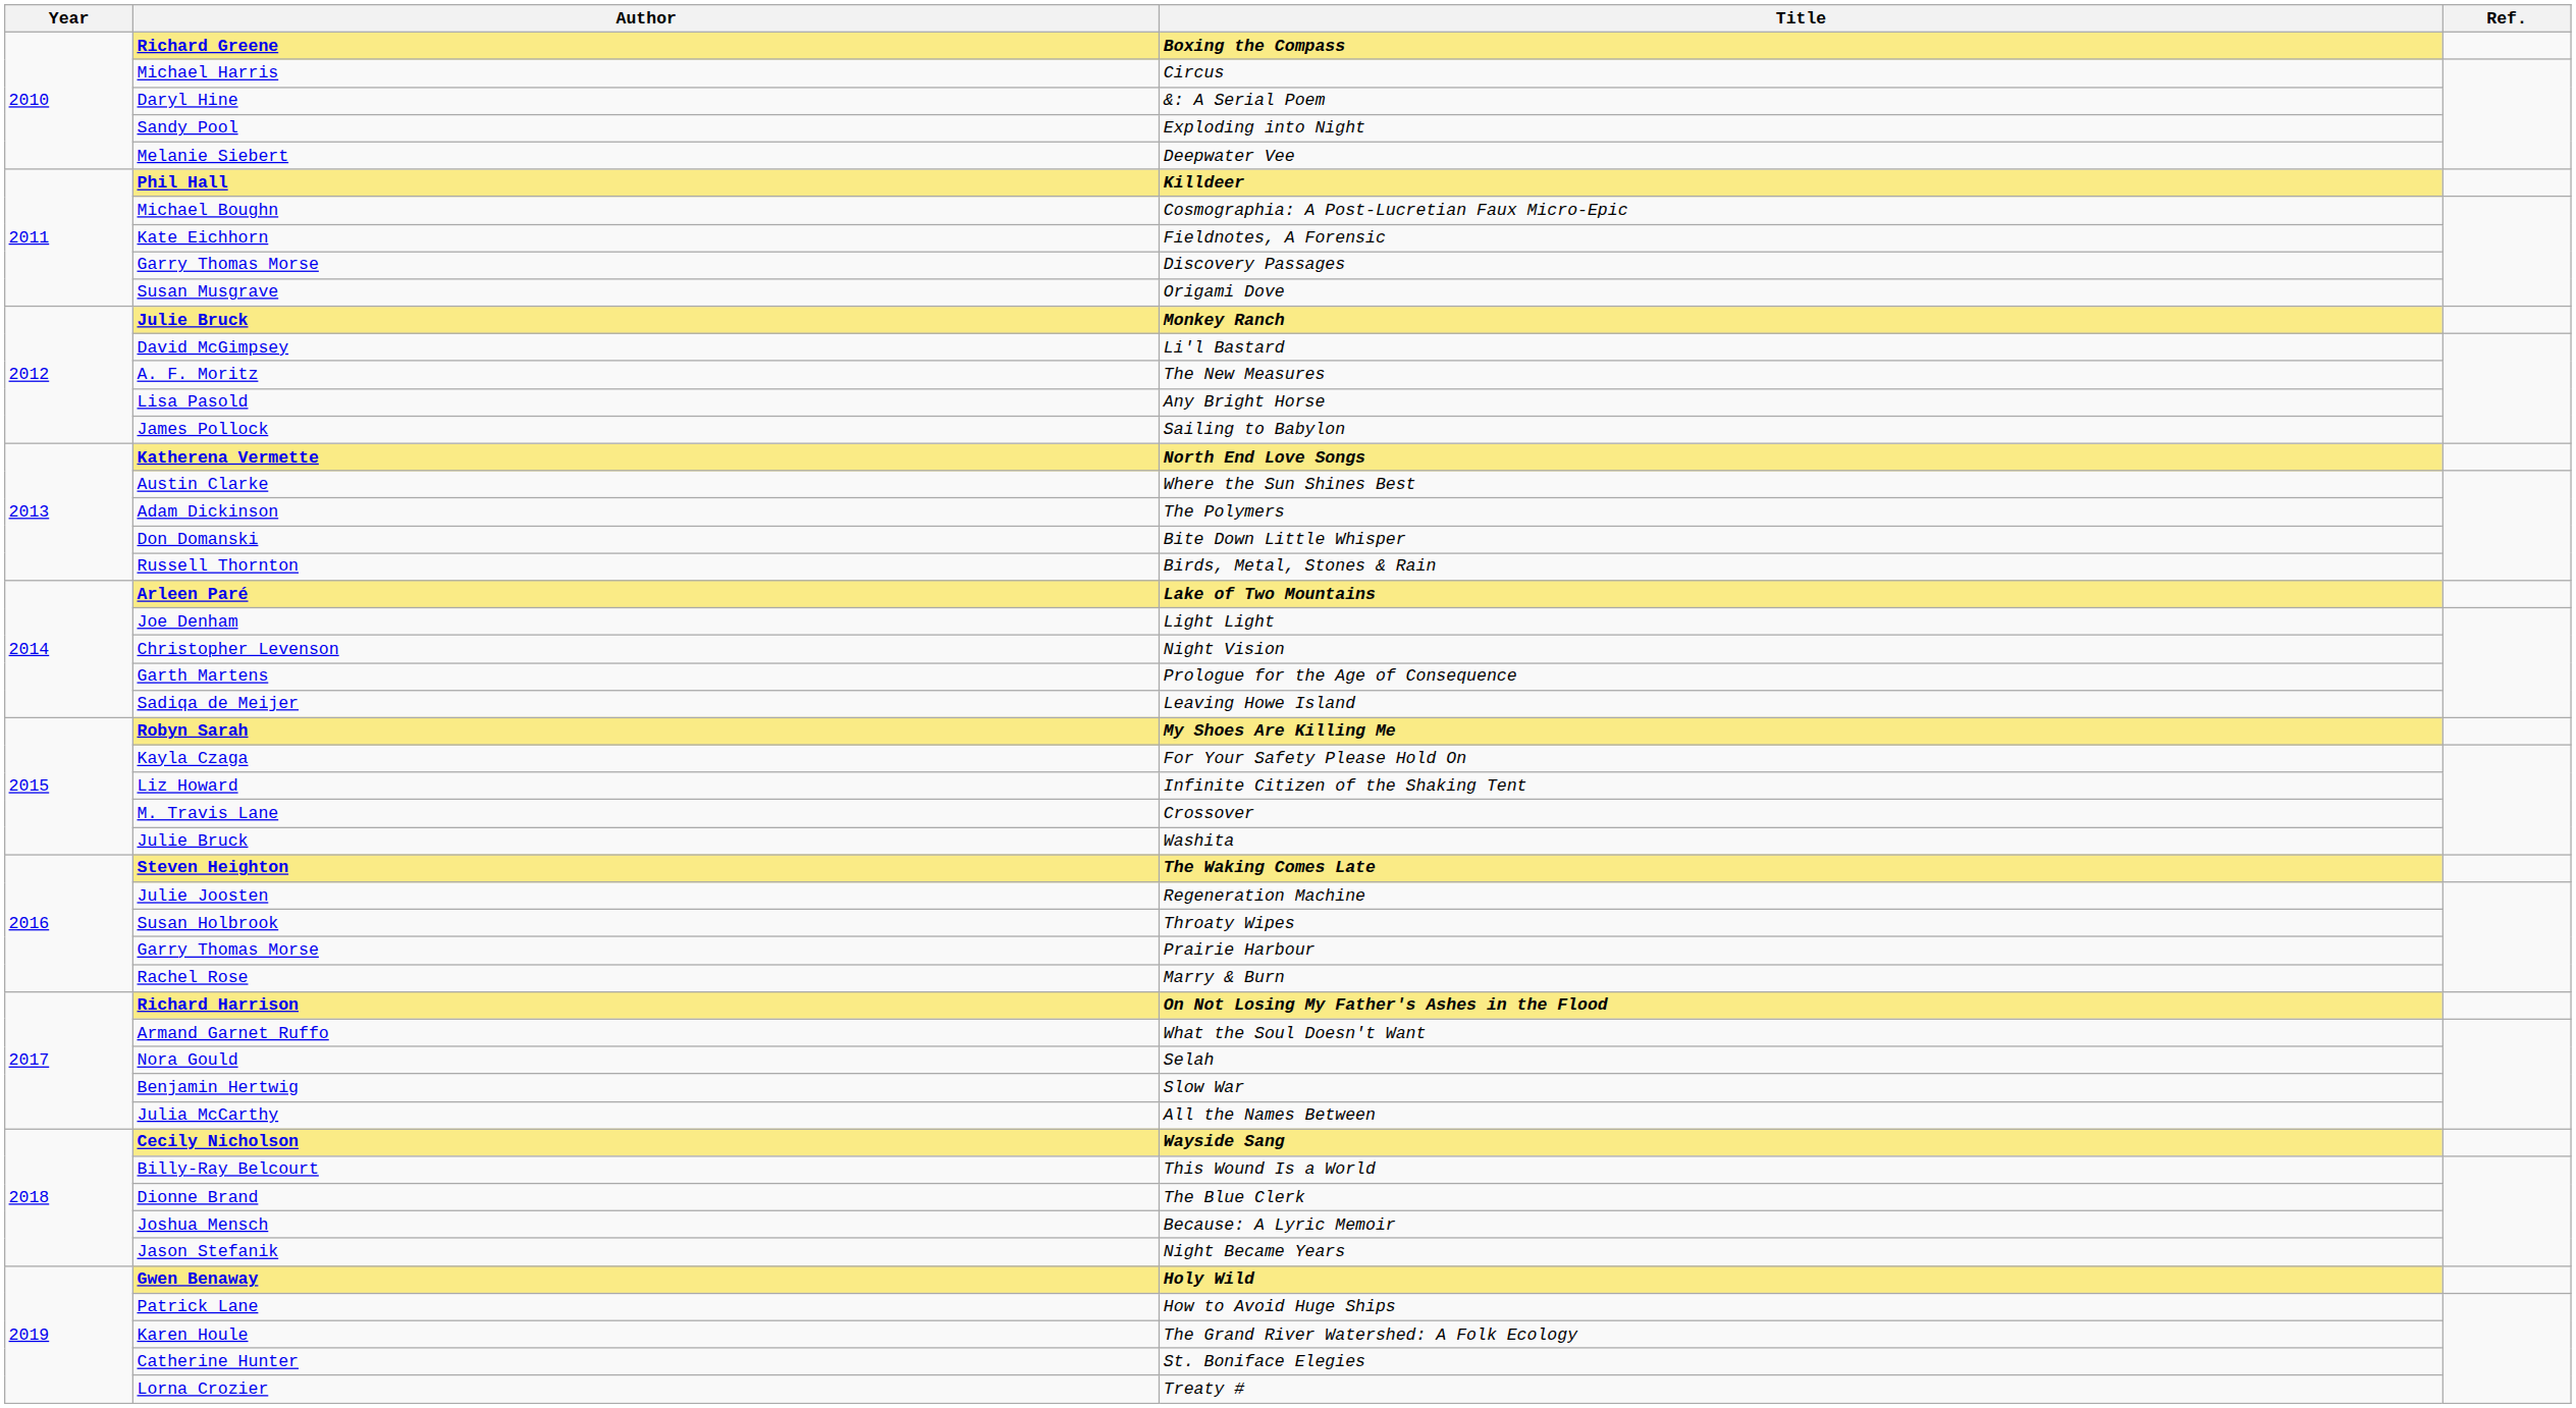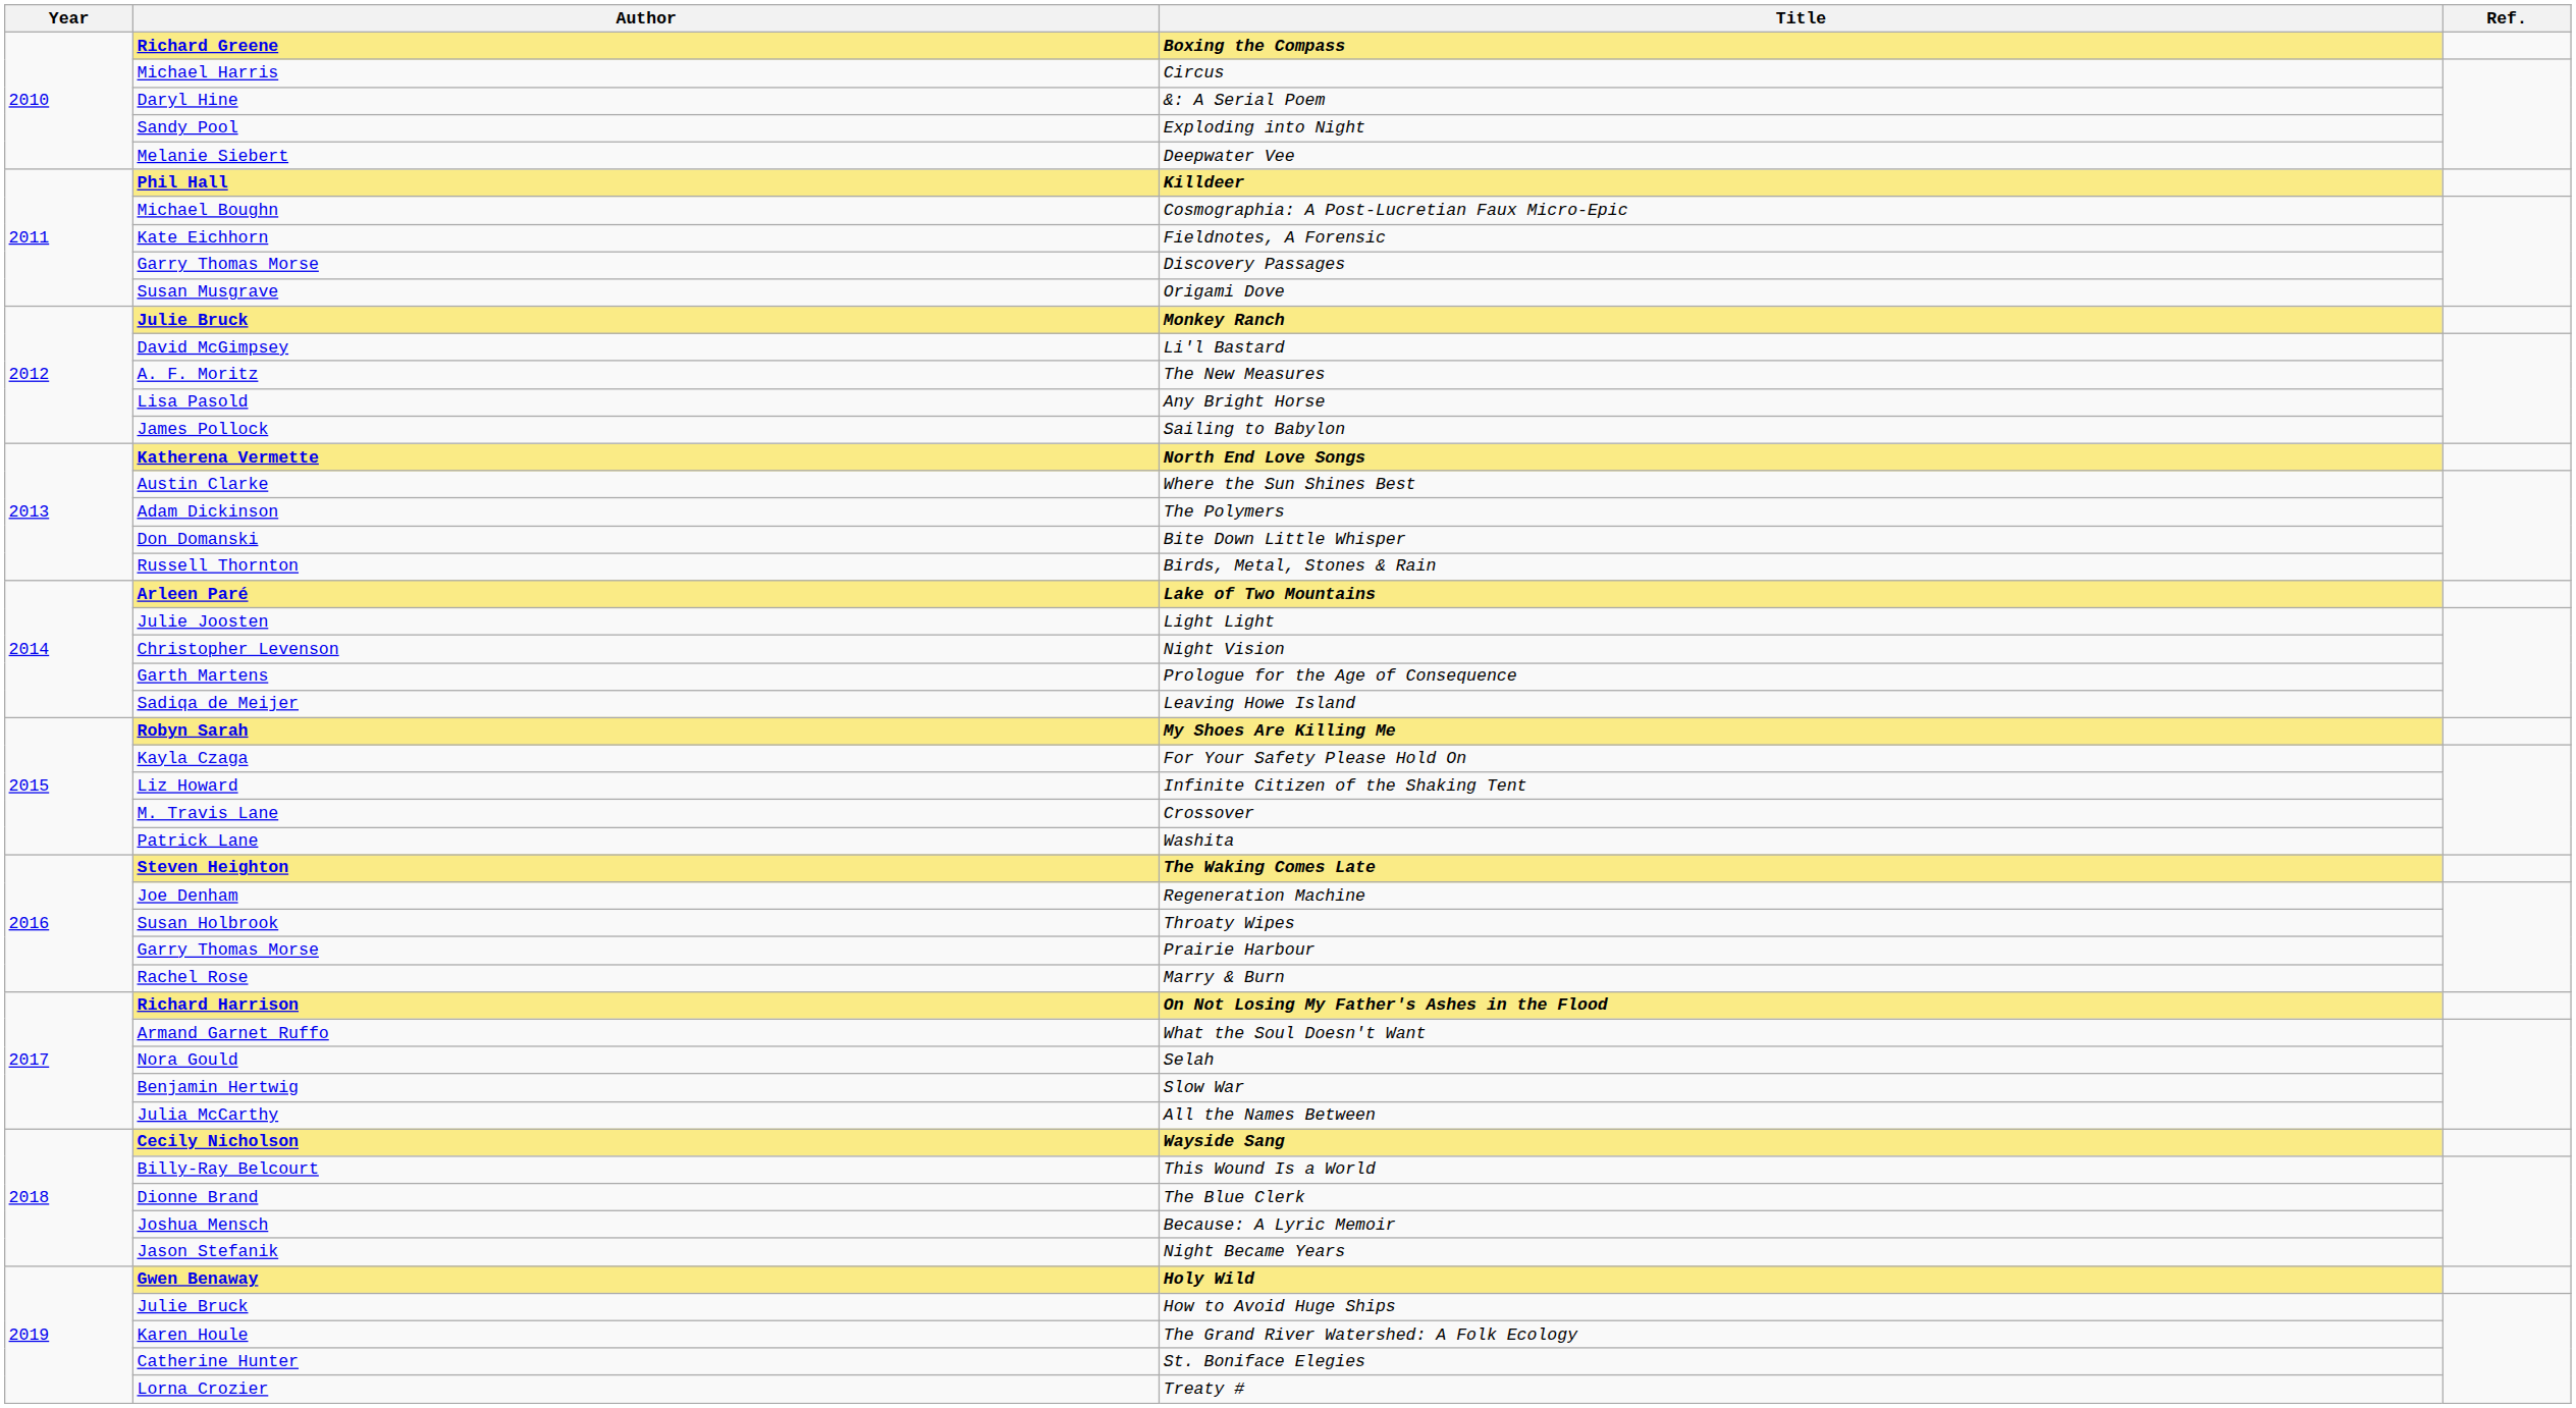 <table class="wikitable" width="100%">
 <tr>
 <th>Year</th>
 <th width="40%">Author</th>
 <th width="50%">Title</th>
 <th>Ref.</th>
 </tr>
 <tr>
 <td rowspan="5"><a href='#'>2010</a></td>
 <td style="background:#FAEB86"><strong><a href='#'>Richard Greene</a></strong></td>
 <td style="background:#FAEB86"><strong><em>Boxing the Compass</em></strong></td>
 <td></td>
 </tr>
 <tr>
 <td><a href='#'>Michael Harris</a></td>
 <td><em>Circus</em></td>
 <td rowspan=4></td>
 </tr>
 <tr>
 <td><a href='#'>Daryl Hine</a></td>
 <td><em>&: A Serial Poem</em></td>
 </tr>
 <tr>
 <td><a href='#'>Sandy Pool</a></td>
 <td><em>Exploding into Night</em></td>
 </tr>
 <tr>
 <td><a href='#'>Melanie Siebert</a></td>
 <td><em>Deepwater Vee</em></td>
 </tr>
 <tr>
 <td rowspan="5"><a href='#'>2011</a></td>
 <td style="background:#FAEB86"><strong><a href='#'>Phil Hall</a></strong></td>
 <td style="background:#FAEB86"><strong><em>Killdeer</em></strong></td>
 <td></td>
 </tr>
 <tr>
 <td><a href='#'>Michael Boughn</a></td>
 <td><em>Cosmographia: A Post-Lucretian Faux Micro-Epic</em></td>
 <td rowspan=4></td>
 </tr>
 <tr>
 <td><a href='#'>Kate Eichhorn</a></td>
 <td><em>Fieldnotes, A Forensic</em></td>
 </tr>
 <tr>
 <td><a href='#'>Garry Thomas Morse</a></td>
 <td><em>Discovery Passages</em></td>
 </tr>
 <tr>
 <td><a href='#'>Susan Musgrave</a></td>
 <td><em>Origami Dove</em></td>
 </tr>
 <tr>
 <td rowspan="5"><a href='#'>2012</a></td>
 <td style="background:#FAEB86"><strong><a href='#'>Julie Bruck</a></strong></td>
 <td style="background:#FAEB86"><strong><em>Monkey Ranch</em></strong></td>
 <td></td>
 </tr>
 <tr>
 <td><a href='#'>David McGimpsey</a></td>
 <td><em>Li'l Bastard</em></td>
 <td rowspan=4></td>
 </tr>
 <tr>
 <td><a href='#'>A. F. Moritz</a></td>
 <td><em>The New Measures</em></td>
 </tr>
 <tr>
 <td><a href='#'>Lisa Pasold</a></td>
 <td><em>Any Bright Horse</em></td>
 </tr>
 <tr>
 <td><a href='#'>James Pollock</a></td>
 <td><em>Sailing to Babylon</em></td>
 </tr>
 <tr>
 <td rowspan="5"><a href='#'>2013</a></td>
 <td style="background:#FAEB86"><strong><a href='#'>Katherena Vermette</a></strong></td>
 <td style="background:#FAEB86"><strong><em>North End Love Songs</em></strong></td>
 <td></td>
 </tr>
 <tr>
 <td><a href='#'>Austin Clarke</a></td>
 <td><em>Where the Sun Shines Best</em></td>
 <td rowspan=4></td>
 </tr>
 <tr>
 <td><a href='#'>Adam Dickinson</a></td>
 <td><em>The Polymers</em></td>
 </tr>
 <tr>
 <td><a href='#'>Don Domanski</a></td>
 <td><em>Bite Down Little Whisper</em></td>
 </tr>
 <tr>
 <td><a href='#'>Russell Thornton</a></td>
 <td><em>Birds, Metal, Stones & Rain</em></td>
 </tr>
 <tr>
 <td rowspan="5"><a href='#'>2014</a></td>
 <td style="background:#FAEB86"><strong><a href='#'>Arleen Paré</a></strong></td>
 <td style="background:#FAEB86"><strong><em>Lake of Two Mountains</em></strong></td>
 <td></td>
 </tr>
 <tr>
-<td><a href='#'>Joe Denham</a></td>
+<td><a href='#'>Julie Joosten</a></td>
 <td><em>Light Light</em></td>
 <td rowspan=4></td>
 </tr>
 <tr>
 <td><a href='#'>Christopher Levenson</a></td>
 <td><em>Night Vision</em></td>
 </tr>
 <tr>
 <td><a href='#'>Garth Martens</a></td>
 <td><em>Prologue for the Age of Consequence</em></td>
 </tr>
 <tr>
 <td><a href='#'>Sadiqa de Meijer</a></td>
 <td><em>Leaving Howe Island</em></td>
 </tr>
 <tr>
 <td rowspan="5"><a href='#'>2015</a></td>
 <td style="background:#FAEB86"><strong><a href='#'>Robyn Sarah</a></strong></td>
 <td style="background:#FAEB86"><strong><em>My Shoes Are Killing Me</em></strong></td>
 <td></td>
 </tr>
 <tr>
 <td><a href='#'>Kayla Czaga</a></td>
 <td><em>For Your Safety Please Hold On</em></td>
 <td rowspan=4></td>
 </tr>
 <tr>
 <td><a href='#'>Liz Howard</a></td>
 <td><em>Infinite Citizen of the Shaking Tent</em></td>
 </tr>
 <tr>
 <td><a href='#'>M. Travis Lane</a></td>
 <td><em>Crossover</em></td>
 </tr>
 <tr>
-<td><a href='#'>Julie Bruck</a></td>
+<td><a href='#'>Patrick Lane</a></td>
 <td><em>Washita</em></td>
 </tr>
 <tr>
 <td rowspan="5"><a href='#'>2016</a></td>
 <td style="background:#FAEB86"><strong><a href='#'>Steven Heighton</a></strong></td>
 <td style="background:#FAEB86"><strong><em>The Waking Comes Late</em></strong></td>
 <td></td>
 </tr>
 <tr>
-<td><a href='#'>Julie Joosten</a></td>
+<td><a href='#'>Joe Denham</a></td>
 <td><em>Regeneration Machine</em></td>
 <td rowspan=4></td>
 </tr>
 <tr>
 <td><a href='#'>Susan Holbrook</a></td>
 <td><em>Throaty Wipes</em></td>
 </tr>
 <tr>
 <td><a href='#'>Garry Thomas Morse</a></td>
 <td><em>Prairie Harbour</em></td>
 </tr>
 <tr>
 <td><a href='#'>Rachel Rose</a></td>
 <td><em>Marry & Burn</em></td>
 </tr>
 <tr>
 <td rowspan="5"><a href='#'>2017</a></td>
 <td style="background:#FAEB86"><strong><a href='#'>Richard Harrison</a></strong></td>
 <td style="background:#FAEB86"><strong><em>On Not Losing My Father's Ashes in the Flood</em></strong></td>
 <td></td>
 </tr>
 <tr>
 <td><a href='#'>Armand Garnet Ruffo</a></td>
 <td><em>What the Soul Doesn't Want</em></td>
 <td rowspan=4></td>
 </tr>
 <tr>
 <td><a href='#'>Nora Gould</a></td>
 <td><em>Selah</em></td>
 </tr>
 <tr>
 <td><a href='#'>Benjamin Hertwig</a></td>
 <td><em>Slow War</em></td>
 </tr>
 <tr>
 <td><a href='#'>Julia McCarthy</a></td>
 <td><em>All the Names Between</em></td>
 </tr>
 <tr>
 <td rowspan="5"><a href='#'>2018</a></td>
 <td style="background:#FAEB86"><strong><a href='#'>Cecily Nicholson</a></strong></td>
 <td style="background:#FAEB86"><strong><em>Wayside Sang</em></strong></td>
 <td></td>
 </tr>
 <tr>
 <td><a href='#'>Billy-Ray Belcourt</a></td>
 <td><em>This Wound Is a World</em></td>
 <td rowspan=4></td>
 </tr>
 <tr>
 <td><a href='#'>Dionne Brand</a></td>
 <td><em>The Blue Clerk</em></td>
 </tr>
 <tr>
 <td><a href='#'>Joshua Mensch</a></td>
 <td><em>Because: A Lyric Memoir</em></td>
 </tr>
 <tr>
 <td><a href='#'>Jason Stefanik</a></td>
 <td><em>Night Became Years</em></td>
 </tr>
 <tr>
 <td rowspan="5"><a href='#'>2019</a></td>
 <td style="background:#FAEB86"><strong><a href='#'>Gwen Benaway</a></strong></td>
 <td style="background:#FAEB86"><strong><em>Holy Wild</em></strong></td>
 <td></td>
 </tr>
 <tr>
-<td><a href='#'>Patrick Lane</a></td>
+<td><a href='#'>Julie Bruck</a></td>
 <td><em>How to Avoid Huge Ships</em></td>
 <td rowspan=4></td>
 </tr>
 <tr>
 <td><a href='#'>Karen Houle</a></td>
 <td><em>The Grand River Watershed: A Folk Ecology</em></td>
 </tr>
 <tr>
 <td><a href='#'>Catherine Hunter</a></td>
 <td><em>St. Boniface Elegies</em></td>
 </tr>
 <tr>
 <td><a href='#'>Lorna Crozier</a></td>
 <td><em>Treaty #</em></td>
 </tr>
 </table>
